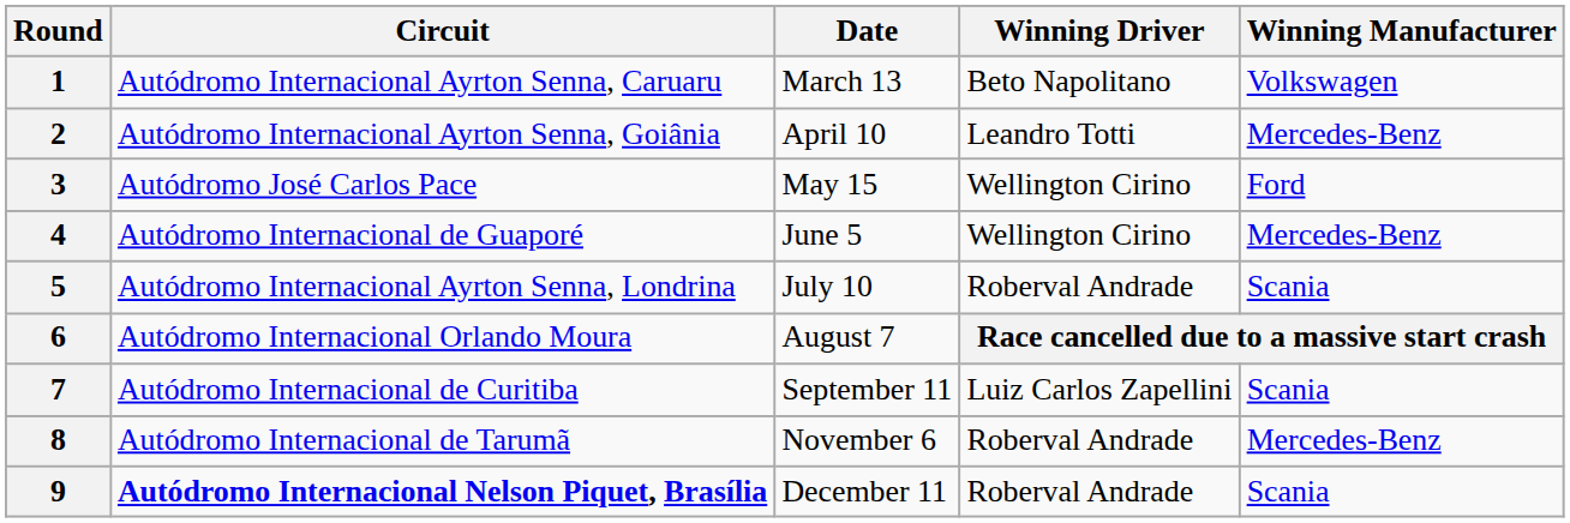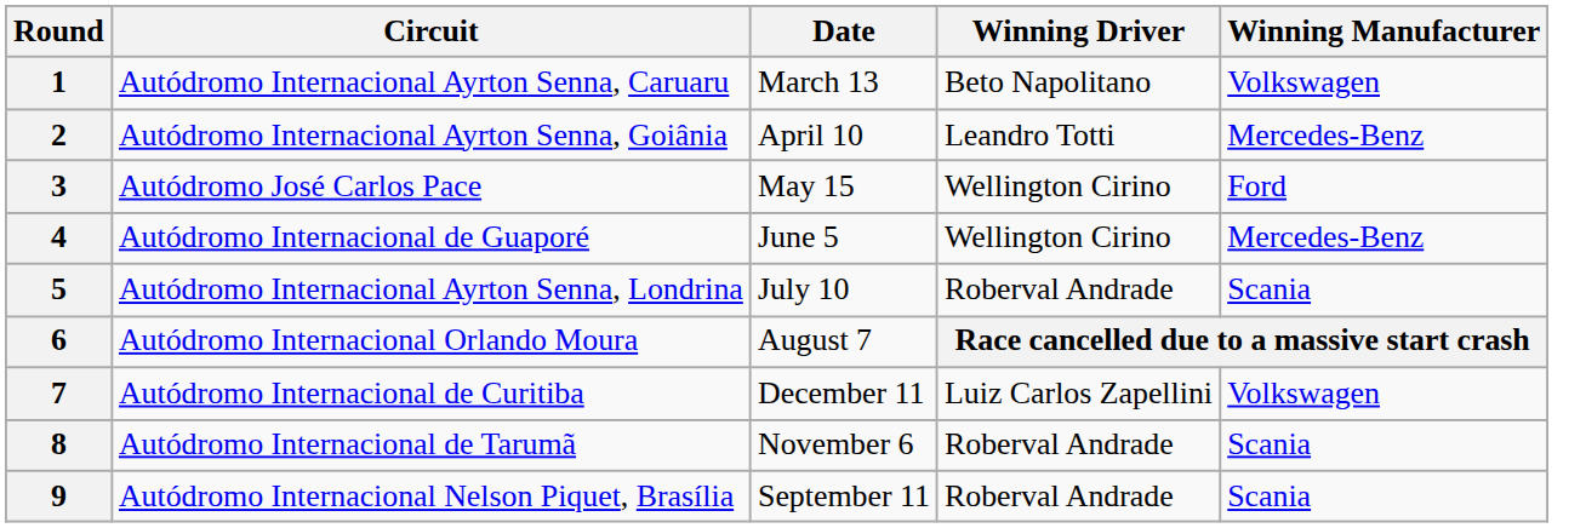 <table class="wikitable" style="font-size: 85%;">
 <tr>
 <th>Round</th>
 <th>Circuit</th>
 <th>Date</th>
 <th>Winning Driver</th>
 <th>Winning Manufacturer</th>
 </tr>
 <tr>
 <th>1</th>
 <td><a href='#'>Autódromo Internacional Ayrton Senna</a>, <a href='#'>Caruaru</a></td>
 <td>March 13</td>
 <td>Beto Napolitano</td>
 <td><a href='#'>Volkswagen</a></td>
 </tr>
 <tr>
 <th>2</th>
 <td><a href='#'>Autódromo Internacional Ayrton Senna</a>, <a href='#'>Goiânia</a></td>
 <td>April 10</td>
 <td>Leandro Totti</td>
 <td><a href='#'>Mercedes-Benz</a></td>
 </tr>
 <tr>
 <th>3</th>
 <td><a href='#'>Autódromo José Carlos Pace</a></td>
 <td>May 15</td>
 <td>Wellington Cirino</td>
 <td><a href='#'>Ford</a></td>
 </tr>
 <tr>
 <th>4</th>
 <td><a href='#'>Autódromo Internacional de Guaporé</a></td>
 <td>June 5</td>
 <td>Wellington Cirino</td>
 <td><a href='#'>Mercedes-Benz</a></td>
 </tr>
 <tr>
 <th>5</th>
 <td><a href='#'>Autódromo Internacional Ayrton Senna</a>, <a href='#'>Londrina</a></td>
 <td>July 10</td>
 <td>Roberval Andrade</td>
 <td><a href='#'>Scania</a></td>
 </tr>
 <tr>
 <th>6</th>
 <td><a href='#'>Autódromo Internacional Orlando Moura</a></td>
 <td>August 7</td>
 <th colspan=2>Race cancelled due to a massive start crash</th>
 </tr>
 <tr>
 <th>7</th>
 <td><a href='#'>Autódromo Internacional de Curitiba</a></td>
-<td>September 11</td>
+<td>December 11</td>
 <td>Luiz Carlos Zapellini</td>
-<td><a href='#'>Scania</a></td>
+<td><a href='#'>Volkswagen</a></td>
 </tr>
 <tr>
 <th>8</th>
 <td><a href='#'>Autódromo Internacional de Tarumã</a></td>
 <td>November 6</td>
 <td>Roberval Andrade</td>
-<td><a href='#'>Mercedes-Benz</a></td>
+<td><a href='#'>Scania</a></td>
 </tr>
 <tr>
 <th>9</th>
-<td><strong><a href='#'>Autódromo Internacional Nelson Piquet</a>, <a href='#'>Brasília</a></strong></td>
-<td>December 11</td>
+<td><a href='#'>Autódromo Internacional Nelson Piquet</a>, <a href='#'>Brasília</a></td>
+<td>September 11</td>
 <td>Roberval Andrade</td>
 <td><a href='#'>Scania</a></td>
 </tr>
 </table>
